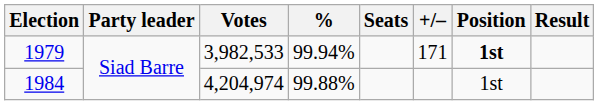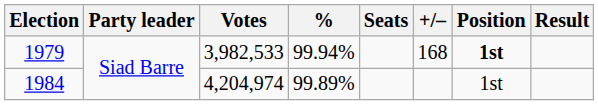 <table class="wikitable" style="text-align:center">
 <tr>
 <th>Election</th>
 <th>Party leader</th>
 <th>Votes</th>
 <th>%</th>
 <th>Seats</th>
 <th>+/–</th>
 <th>Position</th>
 <th>Result</th>
 </tr>
 <tr>
 <td><a href='#'>1979</a></td>
 <td rowspan=2><a href='#'>Siad Barre</a></td>
 <td>3,982,533</td>
 <td>99.94%</td>
 <td></td>
-<td> 171</td>
+<td> 168</td>
 <td><strong> 1st</strong></td>
 <td></td>
 </tr>
 <tr>
 <td><a href='#'>1984</a></td>
 <td>4,204,974</td>
-<td>99.88%</td>
+<td>99.89%</td>
 <td></td>
 <td></td>
 <td> 1st</td>
 <td></td>
 </tr>
 </table>
